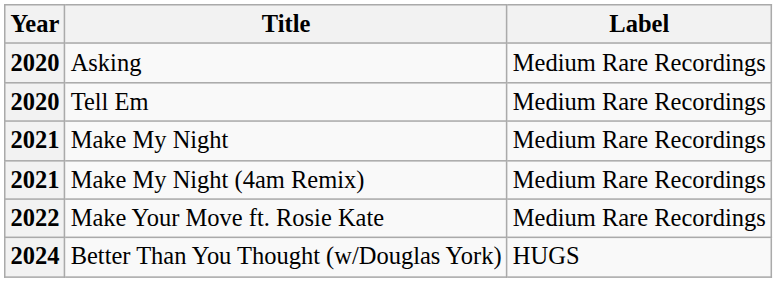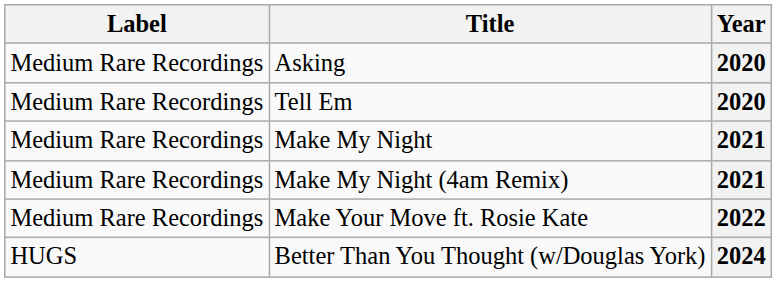 <table class="wikitable plainrowheaders" style="text-align:left;">
 <tr>
+<th scope="col">Label</th>
+<th scope="col">Title</th>
 <th scope="col">Year</th>
-<th scope="col">Title</th>
-<th scope="col">Label</th>
 </tr>
 <tr>
+<td>Medium Rare Recordings</td>
+<td>Asking</td>
 <th scope="row">2020</th>
-<td>Asking</td>
-<td>Medium Rare Recordings</td>
 </tr>
 <tr>
+<td>Medium Rare Recordings</td>
+<td>Tell Em</td>
 <th scope="row">2020</th>
-<td>Tell Em</td>
-<td>Medium Rare Recordings</td>
 </tr>
 <tr>
+<td>Medium Rare Recordings</td>
+<td>Make My Night</td>
 <th scope="row">2021</th>
-<td>Make My Night</td>
-<td>Medium Rare Recordings</td>
 </tr>
 <tr>
+<td>Medium Rare Recordings</td>
+<td>Make My Night (4am Remix)</td>
 <th scope="row">2021</th>
-<td>Make My Night (4am Remix)</td>
-<td>Medium Rare Recordings</td>
 </tr>
 <tr>
+<td>Medium Rare Recordings</td>
+<td>Make Your Move ft. Rosie Kate</td>
 <th scope="row">2022</th>
-<td>Make Your Move ft. Rosie Kate</td>
-<td>Medium Rare Recordings</td>
 </tr>
 <tr>
+<td>HUGS</td>
+<td>Better Than You Thought (w/Douglas York)</td>
 <th scope="row">2024</th>
-<td>Better Than You Thought (w/Douglas York)</td>
-<td>HUGS</td>
 </tr>
 </table>
